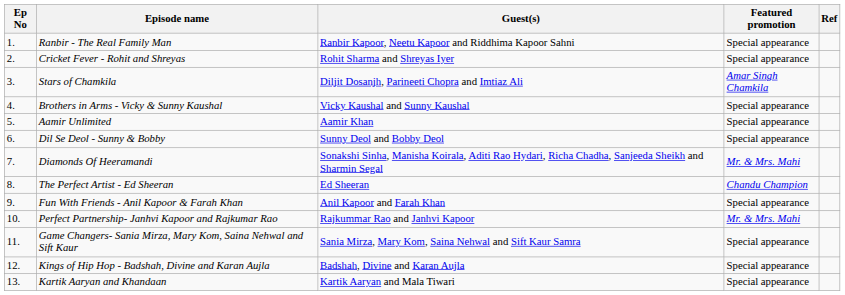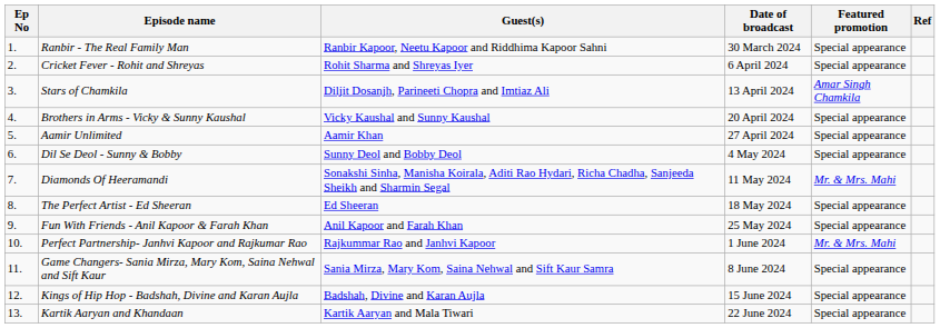 <table class="wikitable sortable">
 <tr>
 <th>Ep No</th>
 <th>Episode name</th>
 <th>Guest(s)</th>
+<th>Date of broadcast</th>
 <th>Featured promotion</th>
 <th>Ref</th>
 </tr>
 <tr>
 <td>1.</td>
 <td><em>Ranbir - The Real Family Man</em></td>
 <td><a href='#'>Ranbir Kapoor</a>, <a href='#'>Neetu Kapoor</a> and Riddhima Kapoor Sahni</td>
+<td>30 March 2024</td>
 <td>Special appearance</td>
 <td></td>
 </tr>
 <tr>
 <td>2.</td>
 <td><em>Cricket Fever - Rohit and Shreyas</em></td>
 <td><a href='#'>Rohit Sharma</a> and <a href='#'>Shreyas Iyer</a></td>
+<td>6 April 2024</td>
 <td>Special appearance</td>
 <td></td>
 </tr>
 <tr>
 <td>3.</td>
 <td><em>Stars of Chamkila</em></td>
 <td><a href='#'>Diljit Dosanjh</a>, <a href='#'>Parineeti Chopra</a> and <a href='#'>Imtiaz Ali</a></td>
+<td>13 April 2024</td>
 <td><a href='#'><em>Amar Singh Chamkila</em></a></td>
 <td></td>
 </tr>
 <tr>
 <td>4.</td>
 <td><em>Brothers in Arms - Vicky & Sunny Kaushal</em></td>
 <td><a href='#'>Vicky Kaushal</a> and <a href='#'>Sunny Kaushal</a></td>
+<td>20 April 2024</td>
 <td>Special appearance</td>
 <td></td>
 </tr>
 <tr>
 <td>5.</td>
 <td><em>Aamir Unlimited</em></td>
 <td><a href='#'>Aamir Khan</a></td>
+<td>27 April 2024</td>
 <td>Special appearance</td>
 <td></td>
 </tr>
 <tr>
 <td>6.</td>
 <td><em>Dil Se Deol - Sunny & Bobby</em></td>
 <td><a href='#'>Sunny Deol</a> and <a href='#'>Bobby Deol</a></td>
+<td>4 May 2024</td>
 <td>Special appearance</td>
 <td></td>
 </tr>
 <tr>
 <td>7.</td>
 <td><em>Diamonds Of Heeramandi</em></td>
 <td><a href='#'>Sonakshi Sinha</a>, <a href='#'>Manisha Koirala</a>, <a href='#'>Aditi Rao Hydari</a>, <a href='#'>Richa Chadha</a>, <a href='#'>Sanjeeda Sheikh</a> and <a href='#'>Sharmin Segal</a></td>
+<td>11 May 2024</td>
 <td><em><a href='#'>Mr. & Mrs. Mahi</a></em></td>
 <td></td>
 </tr>
 <tr>
 <td>8.</td>
 <td><em>The Perfect Artist - Ed Sheeran</em></td>
 <td><a href='#'>Ed Sheeran</a></td>
-<td><em><a href='#'>Chandu Champion</a></em></td>
+<td>18 May 2024</td>
+<td>Special appearance</td>
 <td></td>
 </tr>
 <tr>
 <td>9.</td>
 <td><em>Fun With Friends - Anil Kapoor & Farah Khan</em></td>
 <td><a href='#'>Anil Kapoor</a> and <a href='#'>Farah Khan</a></td>
+<td>25 May 2024</td>
 <td>Special appearance</td>
 <td></td>
 </tr>
 <tr>
 <td>10.</td>
 <td><em>Perfect Partnership- Janhvi Kapoor and Rajkumar Rao</em></td>
 <td><a href='#'>Rajkummar Rao</a> and <a href='#'>Janhvi Kapoor</a></td>
+<td>1 June 2024</td>
 <td><em><a href='#'>Mr. & Mrs. Mahi</a></em></td>
 <td></td>
 </tr>
 <tr>
 <td>11.</td>
 <td><em>Game Changers- Sania Mirza, Mary Kom, Saina Nehwal and Sift Kaur</em></td>
 <td><a href='#'>Sania Mirza</a>, <a href='#'>Mary Kom</a>, <a href='#'>Saina Nehwal</a> and <a href='#'>Sift Kaur Samra</a></td>
+<td>8 June 2024</td>
 <td>Special appearance</td>
 <td></td>
 </tr>
 <tr>
 <td>12.</td>
 <td><em>Kings of Hip Hop - Badshah, Divine and Karan Aujla</em></td>
 <td><a href='#'>Badshah</a>, <a href='#'>Divine</a> and <a href='#'>Karan Aujla</a></td>
+<td>15 June 2024</td>
 <td>Special appearance</td>
 <td></td>
 </tr>
 <tr>
 <td>13.</td>
 <td><em>Kartik Aaryan and Khandaan</em></td>
 <td><a href='#'>Kartik Aaryan</a> and Mala Tiwari</td>
+<td>22 June 2024</td>
 <td>Special appearance</td>
 <td></td>
 </tr>
 </table>
